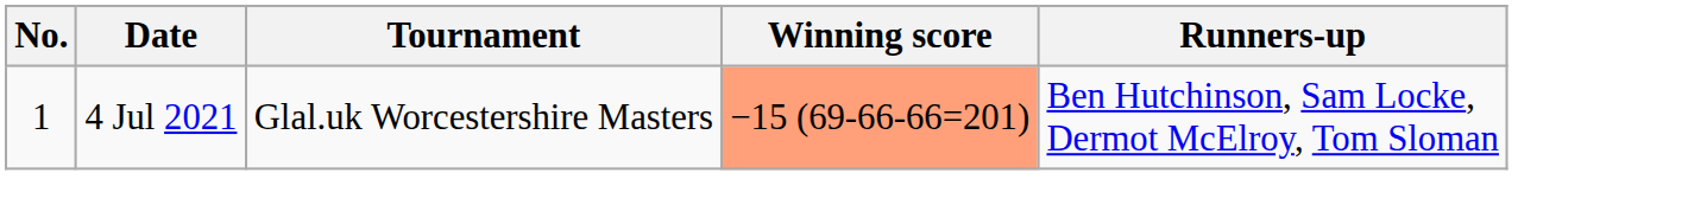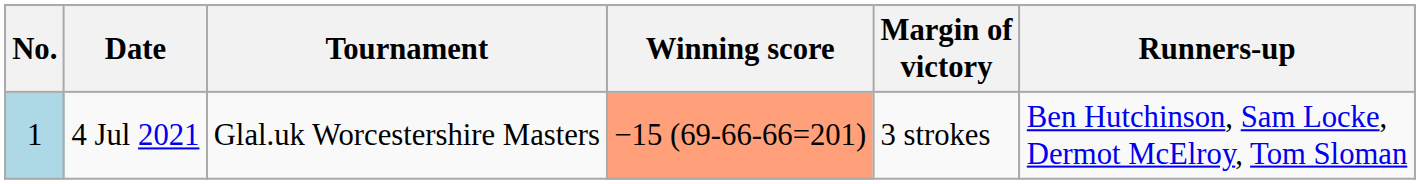 <table class="wikitable" style="font-size:95%;">
 <tr>
 <th>No.</th>
 <th>Date</th>
 <th>Tournament</th>
 <th>Winning score</th>
+<th>Margin of<br>victory</th>
 <th>Runners-up</th>
 </tr>
 <tr>
-<td align=center>1</td>
+<td align=center style="background: lightblue;">1</td>
 <td align=right>4 Jul <a href='#'>2021</a></td>
 <td>Glal.uk Worcestershire Masters</td>
 <td style="background: lightsalmon;">−15 (69-66-66=201)</td>
+<td>3 strokes</td>
 <td> <a href='#'>Ben Hutchinson</a>,  <a href='#'>Sam Locke</a>,<br> <a href='#'>Dermot McElroy</a>,  <a href='#'>Tom Sloman</a></td>
 </tr>
 </table>
